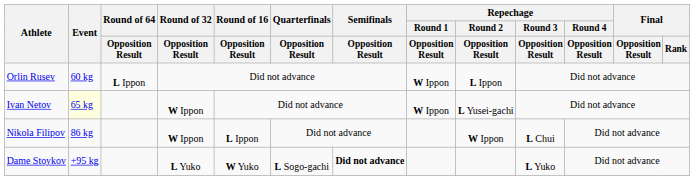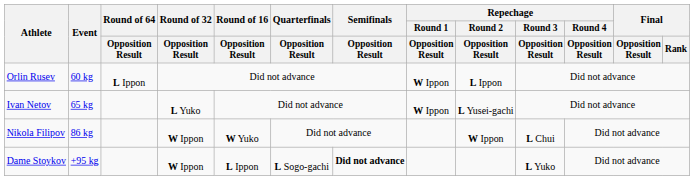 <table class="wikitable" style="font-size:90%">
 <tr>
 <th rowspan="3">Athlete</th>
 <th rowspan="3">Event</th>
 <th rowspan="2">Round of 64</th>
 <th rowspan="2">Round of 32</th>
 <th rowspan="2">Round of 16</th>
 <th rowspan="2">Quarterfinals</th>
 <th rowspan="2">Semifinals</th>
 <th colspan=4>Repechage</th>
 <th rowspan="2" colspan=2>Final</th>
 </tr>
 <tr style="font-size:95%">
 <th>Round 1</th>
 <th>Round 2</th>
 <th>Round 3</th>
 <th>Round 4</th>
 </tr>
 <tr style="font-size:95%">
 <th>Opposition<br>Result</th>
 <th>Opposition<br>Result</th>
 <th>Opposition<br>Result</th>
 <th>Opposition<br>Result</th>
 <th>Opposition<br>Result</th>
 <th>Opposition<br>Result</th>
 <th>Opposition<br>Result</th>
 <th>Opposition<br>Result</th>
 <th>Opposition<br>Result</th>
 <th>Opposition<br>Result</th>
 <th>Rank</th>
 </tr>
 <tr align=center>
 <td align=left><a href='#'>Orlin Rusev</a></td>
 <td align=left><a href='#'>60 kg</a></td>
 <td><br><strong>L</strong> Ippon</td>
 <td colspan=4>Did not advance</td>
 <td><br><strong>W</strong> Ippon</td>
 <td><br><strong>L</strong> Ippon</td>
 <td colspan=4>Did not advance</td>
 </tr>
 <tr align=center>
 <td align=left><a href='#'>Ivan Netov</a></td>
-<td align=left style="background: lightyellow;"><a href='#'>65 kg</a></td>
+<td align=left><a href='#'>65 kg</a></td>
 <td></td>
-<td><br><strong>W</strong> Ippon</td>
+<td><br><strong>L</strong> Yuko</td>
 <td colspan=3>Did not advance</td>
 <td><br><strong>W</strong> Ippon</td>
 <td><br><strong>L</strong> Yusei-gachi</td>
 <td colspan=4>Did not advance</td>
 </tr>
 <tr align=center>
 <td align=left><a href='#'>Nikola Filipov</a></td>
 <td align=left><a href='#'>86 kg</a></td>
 <td></td>
 <td><br><strong>W</strong> Ippon</td>
-<td><br><strong>L</strong> Ippon</td>
+<td><br><strong>W</strong> Yuko</td>
 <td colspan=2>Did not advance</td>
 <td></td>
 <td><br><strong>W</strong> Ippon</td>
 <td><br><strong>L</strong> Chui</td>
 <td colspan=3>Did not advance</td>
 </tr>
 <tr align=center>
 <td align=left><a href='#'>Dame Stoykov</a></td>
 <td align=left><a href='#'>+95 kg</a></td>
 <td></td>
-<td><br><strong>L</strong> Yuko</td>
-<td><br><strong>W</strong> Yuko</td>
+<td><br><strong>W</strong> Ippon</td>
+<td><br><strong>L</strong> Ippon</td>
 <td><br><strong>L</strong> Sogo-gachi</td>
 <td><strong>Did not advance</strong></td>
 <td></td>
 <td></td>
 <td><br><strong>L</strong> Yuko</td>
 <td colspan=3>Did not advance</td>
 </tr>
 </table>
